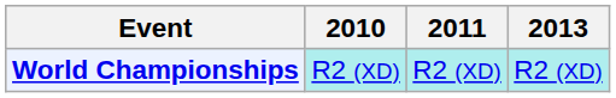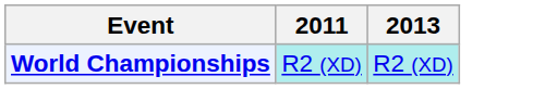 <table class="wikitable" style="font-size: 90%; text-align:center">
 <tr>
 <th>Event</th>
-<th>2010</th>
 <th>2011</th>
 <th>2013</th>
 </tr>
 <tr>
 <td bgcolor="#ECF2FF"; align="left"><strong><a href='#'>World Championships</a></strong></td>
 <td bgcolor=AFEEEE><a href='#'>R2 <small>(XD)</small></a></td>
 <td bgcolor=AFEEEE><a href='#'>R2 <small>(XD)</small></a></td>
-<td bgcolor=AFEEEE><a href='#'>R2 <small>(XD)</small></a></td>
 </tr>
 </table>
